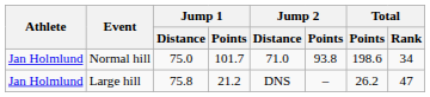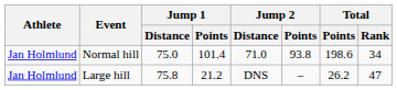 <table class="wikitable" style="font-size:90%">
 <tr>
 <th rowspan="2">Athlete</th>
 <th rowspan="2">Event</th>
 <th colspan="2">Jump 1</th>
 <th colspan="2">Jump 2</th>
 <th colspan="2">Total</th>
 </tr>
 <tr>
 <th>Distance</th>
 <th>Points</th>
 <th>Distance</th>
 <th>Points</th>
 <th>Points</th>
 <th>Rank</th>
 </tr>
 <tr>
 <td><a href='#'>Jan Holmlund</a></td>
 <td>Normal hill</td>
 <td align="center">75.0</td>
-<td align="center">101.7</td>
+<td align="center">101.4</td>
 <td align="center">71.0</td>
 <td align="center">93.8</td>
 <td align="center">198.6</td>
 <td align="center">34</td>
 </tr>
 <tr>
 <td><a href='#'>Jan Holmlund</a></td>
 <td>Large hill</td>
 <td align="center">75.8</td>
 <td align="center">21.2</td>
 <td align="center">DNS</td>
 <td align="center">–</td>
 <td align="center">26.2</td>
 <td align="center">47</td>
 </tr>
 </table>
